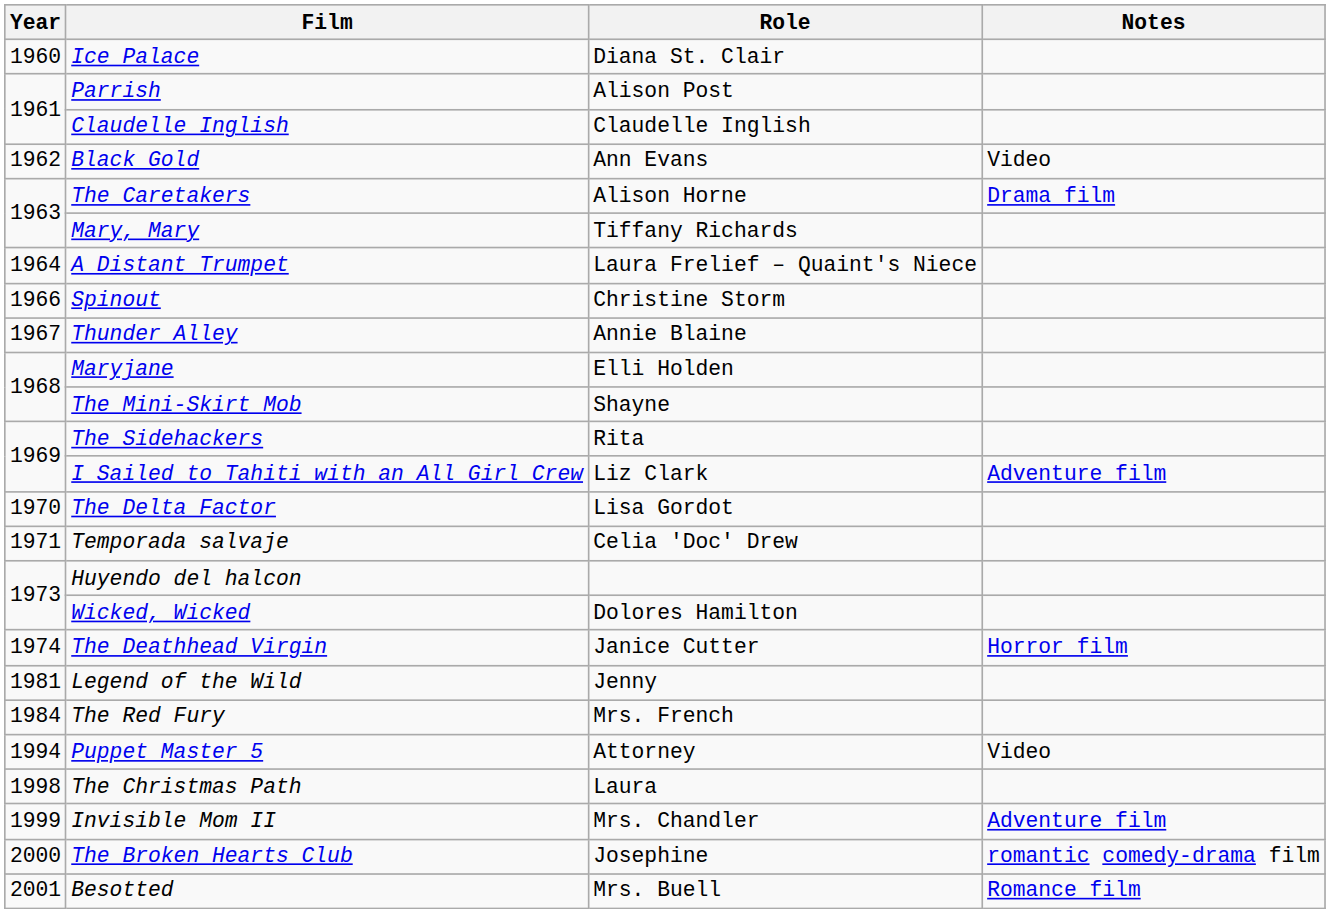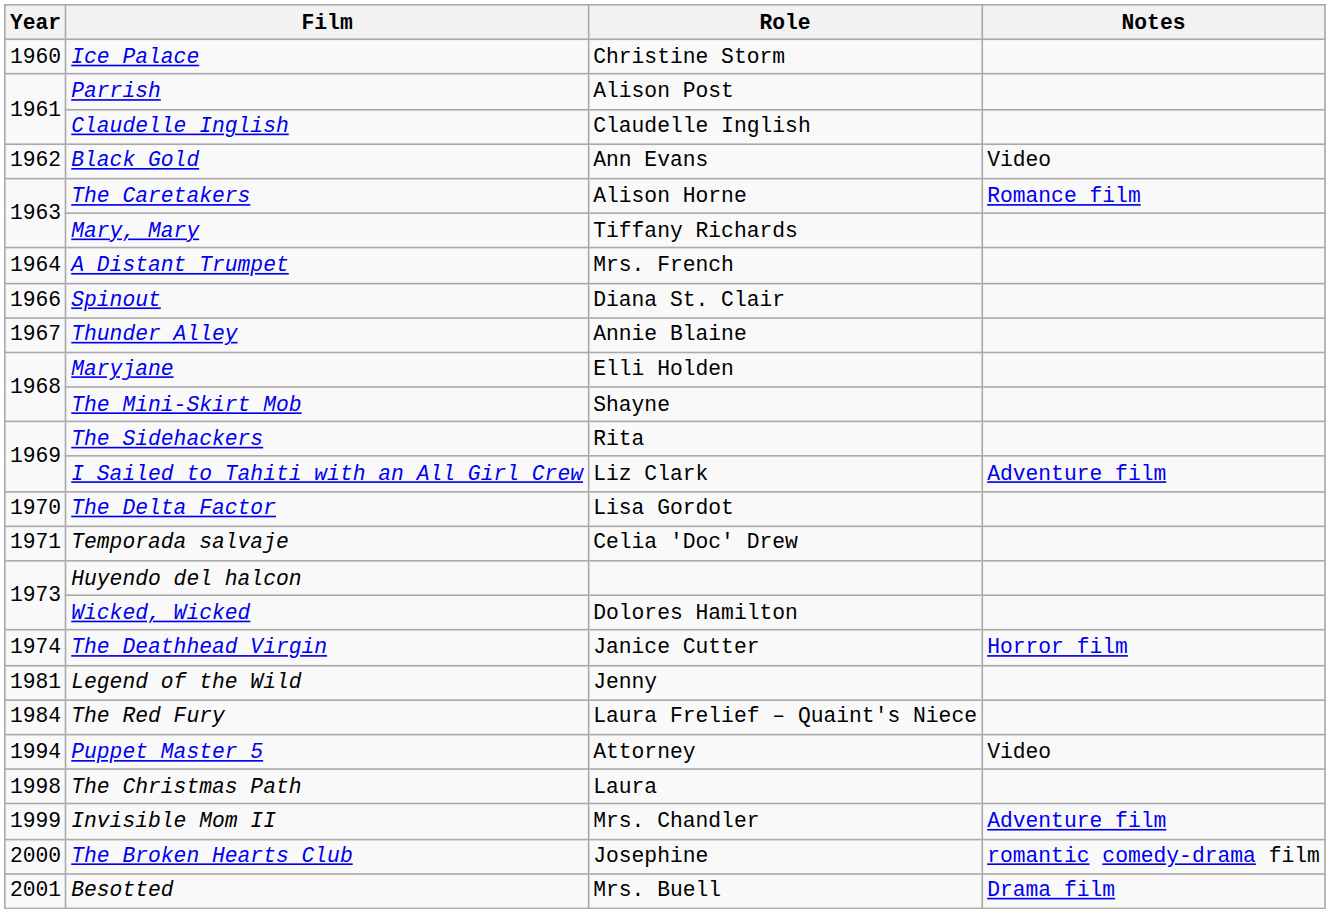 <table class="wikitable sortable">
 <tr>
 <th>Year</th>
 <th>Film</th>
 <th>Role</th>
 <th class="wikitable unsortable">Notes</th>
 </tr>
 <tr>
 <td>1960</td>
 <td><em><a href='#'>Ice Palace</a></em></td>
-<td>Diana St. Clair</td>
+<td>Christine Storm</td>
 <td></td>
 </tr>
 <tr>
 <td rowspan="2">1961</td>
 <td><em><a href='#'>Parrish</a></em></td>
 <td>Alison Post</td>
 <td></td>
 </tr>
 <tr>
 <td><em><a href='#'>Claudelle Inglish</a></em></td>
 <td>Claudelle Inglish</td>
 <td></td>
 </tr>
 <tr>
 <td>1962</td>
 <td><em><a href='#'>Black Gold</a></em></td>
 <td>Ann Evans</td>
 <td>Video</td>
 </tr>
 <tr>
 <td rowspan="2">1963</td>
 <td><em><a href='#'>The Caretakers</a></em></td>
 <td>Alison Horne</td>
-<td><a href='#'>Drama film</a></td>
+<td><a href='#'>Romance film</a></td>
 </tr>
 <tr>
 <td><em><a href='#'>Mary, Mary</a></em></td>
 <td>Tiffany Richards</td>
 <td></td>
 </tr>
 <tr>
 <td>1964</td>
 <td><em><a href='#'>A Distant Trumpet</a></em></td>
-<td>Laura Frelief – Quaint's Niece</td>
+<td>Mrs. French</td>
 <td></td>
 </tr>
 <tr>
 <td>1966</td>
 <td><em><a href='#'>Spinout</a></em></td>
-<td>Christine Storm</td>
+<td>Diana St. Clair</td>
 <td></td>
 </tr>
 <tr>
 <td>1967</td>
 <td><em><a href='#'>Thunder Alley</a></em></td>
 <td>Annie Blaine</td>
 <td></td>
 </tr>
 <tr>
 <td rowspan="2">1968</td>
 <td><em><a href='#'>Maryjane</a></em></td>
 <td>Elli Holden</td>
 <td></td>
 </tr>
 <tr>
 <td><em><a href='#'>The Mini-Skirt Mob</a></em></td>
 <td>Shayne</td>
 <td></td>
 </tr>
 <tr>
 <td rowspan="2">1969</td>
 <td><em><a href='#'>The Sidehackers</a></em></td>
 <td>Rita</td>
 <td></td>
 </tr>
 <tr>
 <td><em><a href='#'>I Sailed to Tahiti with an All Girl Crew</a></em></td>
 <td>Liz Clark</td>
 <td><a href='#'>Adventure film</a></td>
 </tr>
 <tr>
 <td>1970</td>
 <td><em><a href='#'>The Delta Factor</a></em></td>
 <td>Lisa Gordot</td>
 <td></td>
 </tr>
 <tr>
 <td>1971</td>
 <td><em>Temporada salvaje</em></td>
 <td>Celia 'Doc' Drew</td>
 <td></td>
 </tr>
 <tr>
 <td rowspan="2">1973</td>
 <td><em>Huyendo del halcon</em></td>
 <td></td>
 <td></td>
 </tr>
 <tr>
 <td><em><a href='#'>Wicked, Wicked</a></em></td>
 <td>Dolores Hamilton</td>
 <td></td>
 </tr>
 <tr>
 <td>1974</td>
 <td><em><a href='#'>The Deathhead Virgin</a></em></td>
 <td>Janice Cutter</td>
 <td><a href='#'>Horror film</a></td>
 </tr>
 <tr>
 <td>1981</td>
 <td><em>Legend of the Wild</em></td>
 <td>Jenny</td>
 <td></td>
 </tr>
 <tr>
 <td>1984</td>
 <td><em>The Red Fury</em></td>
-<td>Mrs. French</td>
+<td>Laura Frelief – Quaint's Niece</td>
 <td></td>
 </tr>
 <tr>
 <td>1994</td>
 <td><em><a href='#'>Puppet Master 5</a></em></td>
 <td>Attorney</td>
 <td>Video</td>
 </tr>
 <tr>
 <td>1998</td>
 <td><em>The Christmas Path</em></td>
 <td>Laura</td>
 <td></td>
 </tr>
 <tr>
 <td>1999</td>
 <td><em>Invisible Mom II</em></td>
 <td>Mrs. Chandler</td>
 <td><a href='#'>Adventure film</a></td>
 </tr>
 <tr>
 <td>2000</td>
 <td><em><a href='#'>The Broken Hearts Club</a></em></td>
 <td>Josephine</td>
 <td><a href='#'>romantic</a> <a href='#'>comedy-drama</a> film</td>
 </tr>
 <tr>
 <td>2001</td>
 <td><em>Besotted</em></td>
 <td>Mrs. Buell</td>
-<td><a href='#'>Romance film</a></td>
+<td><a href='#'>Drama film</a></td>
 </tr>
 </table>
